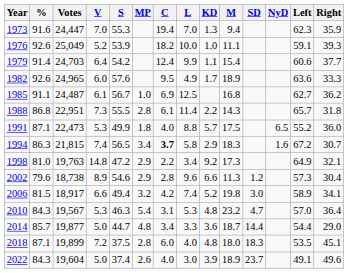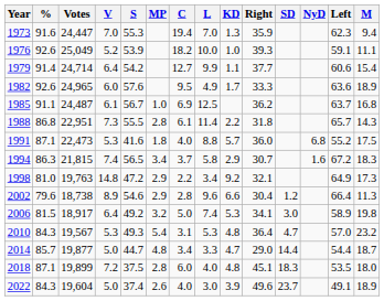 <table class="wikitable sortable" style=text-align:right>
 <tr>
 <th>Year</th>
 <th>%</th>
 <th>Votes</th>
 <th><a href='#'>V</a></th>
 <th><a href='#'>S</a></th>
 <th><a href='#'>MP</a></th>
 <th><a href='#'>C</a></th>
 <th><a href='#'>L</a></th>
 <th><a href='#'>KD</a></th>
-<th><a href='#'>M</a></th>
+<th>Right</th>
 <th><a href='#'>SD</a></th>
 <th><a href='#'>NyD</a></th>
 <th>Left</th>
-<th>Right</th>
+<th><a href='#'>M</a></th>
 </tr>
 <tr>
 <td align=left><a href='#'>1973</a></td>
 <td>91.6</td>
 <td>24,447</td>
 <td>7.0</td>
 <td>55.3</td>
 <td></td>
 <td>19.4</td>
 <td>7.0</td>
 <td>1.3</td>
-<td>9.4</td>
+<td>35.9</td>
 <td></td>
 <td></td>
 <td>62.3</td>
-<td>35.9</td>
+<td>9.4</td>
 </tr>
 <tr>
 <td align=left><a href='#'>1976</a></td>
 <td>92.6</td>
 <td>25,049</td>
 <td>5.2</td>
 <td>53.9</td>
 <td></td>
 <td>18.2</td>
 <td>10.0</td>
 <td>1.0</td>
-<td>11.1</td>
+<td>39.3</td>
 <td></td>
 <td></td>
 <td>59.1</td>
-<td>39.3</td>
+<td>11.1</td>
 </tr>
 <tr>
 <td align=left><a href='#'>1979</a></td>
 <td>91.4</td>
-<td>24,703</td>
+<td>24,714</td>
 <td>6.4</td>
 <td>54.2</td>
 <td></td>
-<td>12.4</td>
+<td>12.7</td>
 <td>9.9</td>
 <td>1.1</td>
-<td>15.4</td>
+<td>37.7</td>
 <td></td>
 <td></td>
 <td>60.6</td>
-<td>37.7</td>
+<td>15.4</td>
 </tr>
 <tr>
 <td align=left><a href='#'>1982</a></td>
 <td>92.6</td>
 <td>24,965</td>
 <td>6.0</td>
 <td>57.6</td>
 <td></td>
 <td>9.5</td>
 <td>4.9</td>
 <td>1.7</td>
-<td>18.9</td>
+<td>33.3</td>
 <td></td>
 <td></td>
 <td>63.6</td>
-<td>33.3</td>
+<td>18.9</td>
 </tr>
 <tr>
 <td align=left><a href='#'>1985</a></td>
 <td>91.1</td>
 <td>24,487</td>
 <td>6.1</td>
 <td>56.7</td>
 <td>1.0</td>
 <td>6.9</td>
 <td>12.5</td>
 <td></td>
-<td>16.8</td>
+<td>36.2</td>
 <td></td>
 <td></td>
-<td>62.7</td>
-<td>36.2</td>
+<td>63.7</td>
+<td>16.8</td>
 </tr>
 <tr>
 <td align=left><a href='#'>1988</a></td>
 <td>86.8</td>
 <td>22,951</td>
 <td>7.3</td>
 <td>55.5</td>
 <td>2.8</td>
 <td>6.1</td>
 <td>11.4</td>
 <td>2.2</td>
-<td>14.3</td>
+<td>31.8</td>
 <td></td>
 <td></td>
 <td>65.7</td>
-<td>31.8</td>
+<td>14.3</td>
 </tr>
 <tr>
 <td align=left><a href='#'>1991</a></td>
 <td>87.1</td>
 <td>22,473</td>
 <td>5.3</td>
-<td>49.9</td>
+<td>41.6</td>
 <td>1.8</td>
 <td>4.0</td>
 <td>8.8</td>
 <td>5.7</td>
+<td>36.0</td>
+<td></td>
+<td>6.8</td>
+<td>55.2</td>
 <td>17.5</td>
-<td></td>
-<td>6.5</td>
-<td>55.2</td>
-<td>36.0</td>
 </tr>
 <tr>
 <td align=left><a href='#'>1994</a></td>
 <td>86.3</td>
 <td>21,815</td>
 <td>7.4</td>
 <td>56.5</td>
 <td>3.4</td>
-<td><strong>3.7</strong></td>
+<td>3.7</td>
 <td>5.8</td>
 <td>2.9</td>
-<td>18.3</td>
+<td>30.7</td>
 <td></td>
 <td>1.6</td>
 <td>67.2</td>
-<td>30.7</td>
+<td>18.3</td>
 </tr>
 <tr>
 <td align=left><a href='#'>1998</a></td>
 <td>81.0</td>
 <td>19,763</td>
 <td>14.8</td>
 <td>47.2</td>
 <td>2.9</td>
 <td>2.2</td>
 <td>3.4</td>
 <td>9.2</td>
-<td>17.3</td>
+<td>32.1</td>
 <td></td>
 <td></td>
 <td>64.9</td>
-<td>32.1</td>
+<td>17.3</td>
 </tr>
 <tr>
 <td align=left><a href='#'>2002</a></td>
 <td>79.6</td>
 <td>18,738</td>
 <td>8.9</td>
 <td>54.6</td>
 <td>2.9</td>
 <td>2.8</td>
 <td>9.6</td>
 <td>6.6</td>
-<td>11.3</td>
+<td>30.4</td>
 <td>1.2</td>
 <td></td>
-<td>57.3</td>
-<td>30.4</td>
+<td>66.4</td>
+<td>11.3</td>
 </tr>
 <tr>
 <td align=left><a href='#'>2006</a></td>
 <td>81.5</td>
 <td>18,917</td>
-<td>6.6</td>
-<td>49.4</td>
+<td>6.4</td>
+<td>49.2</td>
 <td>3.2</td>
-<td>4.2</td>
+<td>5.0</td>
 <td>7.4</td>
-<td>5.2</td>
-<td>19.8</td>
+<td>5.3</td>
+<td>34.1</td>
 <td>3.0</td>
 <td></td>
 <td>58.9</td>
-<td>34.1</td>
+<td>19.8</td>
 </tr>
 <tr>
 <td align=left><a href='#'>2010</a></td>
 <td>84.3</td>
 <td>19,567</td>
 <td>5.3</td>
-<td>46.3</td>
+<td>49.3</td>
 <td>5.4</td>
 <td>3.1</td>
 <td>5.3</td>
 <td>4.8</td>
-<td>23.2</td>
+<td>36.4</td>
 <td>4.7</td>
 <td></td>
 <td>57.0</td>
-<td>36.4</td>
+<td>23.2</td>
 </tr>
 <tr>
 <td align=left><a href='#'>2014</a></td>
 <td>85.7</td>
 <td>19,877</td>
 <td>5.0</td>
 <td>44.7</td>
 <td>4.8</td>
 <td>3.4</td>
 <td>3.3</td>
-<td>3.6</td>
-<td>18.7</td>
+<td>4.7</td>
+<td>29.0</td>
 <td>14.4</td>
 <td></td>
 <td>54.4</td>
-<td>29.0</td>
+<td>18.7</td>
 </tr>
 <tr>
 <td align=left><a href='#'>2018</a></td>
 <td>87.1</td>
 <td>19,899</td>
 <td>7.2</td>
 <td>37.5</td>
 <td>2.8</td>
 <td>6.0</td>
 <td>4.0</td>
 <td>4.8</td>
-<td>18.0</td>
+<td>45.1</td>
 <td>18.3</td>
 <td></td>
 <td>53.5</td>
-<td>45.1</td>
+<td>18.0</td>
 </tr>
 <tr>
 <td align=left><a href='#'>2022</a></td>
 <td>84.3</td>
 <td>19,604</td>
 <td>5.0</td>
 <td>37.4</td>
 <td>2.6</td>
 <td>4.0</td>
 <td>3.0</td>
 <td>3.9</td>
-<td>18.9</td>
+<td>49.6</td>
 <td>23.7</td>
 <td></td>
 <td>49.1</td>
-<td>49.6</td>
+<td>18.9</td>
 </tr>
 </table>
